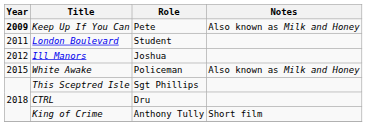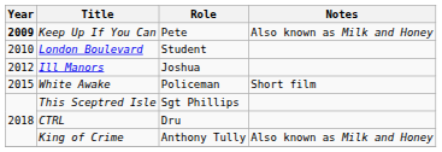 <table class="wikitable sortable">
 <tr>
 <th>Year</th>
 <th>Title</th>
 <th>Role</th>
 <th class="unsortable">Notes</th>
 </tr>
 <tr>
 <td><strong>2009</strong></td>
 <td><em>Keep Up If You Can</em></td>
 <td>Pete</td>
 <td>Also known as <em>Milk and Honey</em></td>
 </tr>
 <tr>
-<td>2011</td>
+<td>2010</td>
 <td><em><a href='#'>London Boulevard</a></em></td>
 <td>Student</td>
 <td></td>
 </tr>
 <tr>
 <td>2012</td>
 <td><em><a href='#'>Ill Manors</a></em></td>
 <td>Joshua</td>
 <td></td>
 </tr>
 <tr>
 <td>2015</td>
 <td><em>White Awake</em></td>
 <td>Policeman</td>
-<td>Also known as <em>Milk and Honey</em></td>
+<td>Short film</td>
 </tr>
 <tr>
 <td rowspan="3">2018</td>
 <td><em>This Sceptred Isle</em></td>
 <td>Sgt Phillips</td>
 <td></td>
 </tr>
 <tr>
 <td><em>CTRL</em></td>
 <td>Dru</td>
 <td></td>
 </tr>
 <tr>
 <td><em>King of Crime</em></td>
 <td>Anthony Tully</td>
-<td>Short film</td>
+<td>Also known as <em>Milk and Honey</em></td>
 </tr>
 <tr>
 </tr>
 </table>
